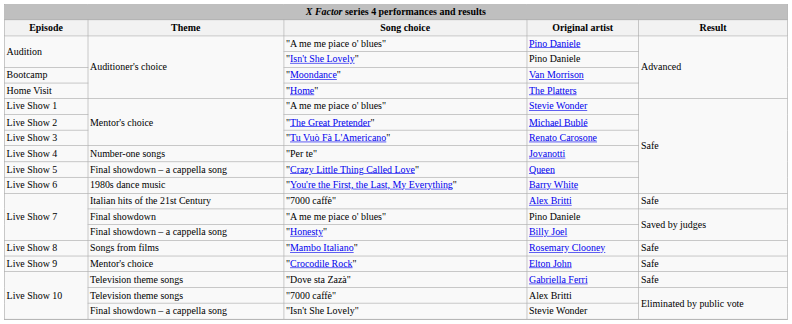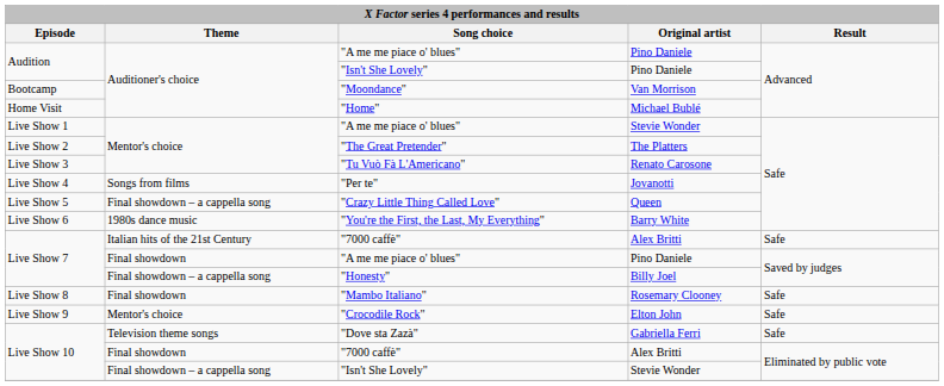 <table class="wikitable collapsible autocollapse" style="width:100%; margin:1em auto 1em auto;">
 <tr>
 <th colspan="5" style="background:#BFBFBF;"><em>X Factor</em> series 4 performances and results</th>
 </tr>
 <tr>
 <th>Episode</th>
 <th>Theme</th>
 <th>Song choice</th>
 <th>Original artist</th>
 <th>Result</th>
 </tr>
 <tr>
 <td rowspan="2">Audition</td>
 <td rowspan="4">Auditioner's choice</td>
 <td>"A me me piace o' blues"</td>
 <td><a href='#'>Pino Daniele</a></td>
 <td rowspan="4">Advanced</td>
 </tr>
 <tr>
 <td>"<a href='#'>Isn't She Lovely</a>"</td>
 <td>Pino Daniele</td>
 </tr>
 <tr>
 <td>Bootcamp</td>
 <td>"<a href='#'>Moondance</a>"</td>
 <td><a href='#'>Van Morrison</a></td>
 </tr>
 <tr>
 <td>Home Visit</td>
 <td>"<a href='#'>Home</a>"</td>
-<td><a href='#'>The Platters</a></td>
+<td><a href='#'>Michael Bublé</a></td>
 </tr>
 <tr>
 <td>Live Show 1</td>
 <td rowspan="3">Mentor's choice</td>
 <td>"A me me piace o' blues"</td>
 <td><a href='#'>Stevie Wonder</a></td>
 <td rowspan="6">Safe</td>
 </tr>
 <tr>
 <td>Live Show 2</td>
 <td>"<a href='#'>The Great Pretender</a>"</td>
-<td><a href='#'>Michael Bublé</a></td>
+<td><a href='#'>The Platters</a></td>
 </tr>
 <tr>
 <td>Live Show 3</td>
 <td>"<a href='#'>Tu Vuò Fà L'Americano</a>"</td>
 <td><a href='#'>Renato Carosone</a></td>
 </tr>
 <tr>
 <td>Live Show 4</td>
-<td>Number-one songs</td>
+<td>Songs from films</td>
 <td>"Per te"</td>
 <td><a href='#'>Jovanotti</a></td>
 </tr>
 <tr>
 <td>Live Show 5</td>
 <td>Final showdown – a cappella song</td>
 <td>"<a href='#'>Crazy Little Thing Called Love</a>"</td>
 <td><a href='#'>Queen</a></td>
 </tr>
 <tr>
 <td>Live Show 6</td>
 <td>1980s dance music</td>
 <td>"<a href='#'>You're the First, the Last, My Everything</a>"</td>
 <td><a href='#'>Barry White</a></td>
 </tr>
 <tr>
 <td rowspan="3">Live Show 7</td>
 <td>Italian hits of the 21st Century</td>
 <td>"7000 caffè"</td>
 <td><a href='#'>Alex Britti</a></td>
 <td>Safe</td>
 </tr>
 <tr>
 <td>Final showdown</td>
 <td>"A me me piace o' blues"</td>
 <td>Pino Daniele</td>
 <td rowspan="2">Saved by judges</td>
 </tr>
 <tr>
 <td>Final showdown – a cappella song</td>
 <td>"<a href='#'>Honesty</a>"</td>
 <td><a href='#'>Billy Joel</a></td>
 </tr>
 <tr>
 <td>Live Show 8</td>
-<td>Songs from films</td>
+<td>Final showdown</td>
 <td>"<a href='#'>Mambo Italiano</a>"</td>
 <td><a href='#'>Rosemary Clooney</a></td>
 <td>Safe</td>
 </tr>
 <tr>
 <td>Live Show 9</td>
 <td>Mentor's choice</td>
 <td>"<a href='#'>Crocodile Rock</a>"</td>
 <td><a href='#'>Elton John</a></td>
 <td>Safe</td>
 </tr>
 <tr>
 <td rowspan="3">Live Show 10</td>
 <td>Television theme songs</td>
 <td>"Dove sta Zazà"</td>
 <td><a href='#'>Gabriella Ferri</a></td>
 <td>Safe</td>
 </tr>
 <tr>
-<td>Television theme songs</td>
+<td>Final showdown</td>
 <td>"7000 caffè"</td>
 <td>Alex Britti</td>
 <td rowspan="2">Eliminated by public vote</td>
 </tr>
 <tr>
 <td>Final showdown – a cappella song</td>
 <td>"Isn't She Lovely"</td>
 <td>Stevie Wonder</td>
 </tr>
 <tr>
 </tr>
 </table>
